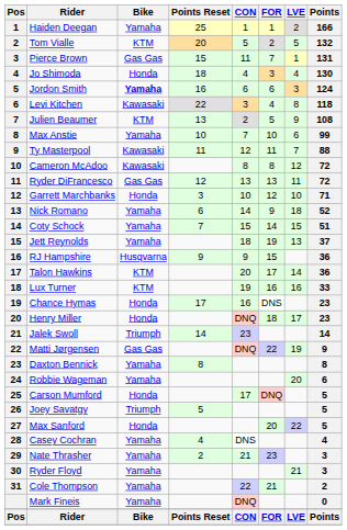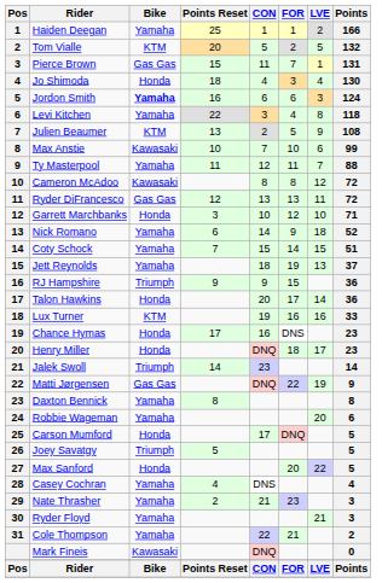 <table class="wikitable" style="font-size: 85%; text-align:center">
 <tr valign="top">
 <th valign="middle">Pos</th>
 <th valign="middle">Rider</th>
 <th valign="middle">Bike</th>
 <th valign="middle">Points Reset</th>
 <th><a href='#'>CON</a><br></th>
 <th><a href='#'>FOR</a><br></th>
 <th><a href='#'>LVE</a><br></th>
 <th valign="middle">Points</th>
 </tr>
 <tr>
 <th>1</th>
 <td align=left> <a href='#'>Haiden Deegan</a></td>
 <td><a href='#'>Yamaha</a></td>
 <td style="background:#ffffbf;">25</td>
 <td style="background:#ffffbf;">1</td>
 <td style="background:#ffffbf;">1</td>
 <td style="background:#dfdfdf;">2</td>
 <th>166</th>
 </tr>
 <tr>
 <th>2</th>
 <td align=left> <a href='#'>Tom Vialle</a></td>
 <td><a href='#'>KTM</a></td>
 <td style="background:#ffdf9f;">20</td>
 <td style="background:#dfffdf;">5</td>
 <td style="background:#dfdfdf;">2</td>
 <td style="background:#dfffdf;">5</td>
 <th>132</th>
 </tr>
 <tr>
 <th>3</th>
 <td align=left> <a href='#'>Pierce Brown</a></td>
 <td><a href='#'>Gas Gas</a></td>
 <td style="background:#dfffdf;">15</td>
 <td style="background:#dfffdf;">11</td>
 <td style="background:#dfffdf;">7</td>
 <td style="background:#ffffbf;">1</td>
 <th>131</th>
 </tr>
 <tr>
 <th>4</th>
 <td align=left> <a href='#'>Jo Shimoda</a></td>
 <td><a href='#'>Honda</a></td>
 <td style="background:#dfffdf;">18</td>
 <td style="background:#dfffdf;">4</td>
 <td style="background:#ffdf9f;">3</td>
 <td style="background:#dfffdf;">4</td>
 <th>130</th>
 </tr>
 <tr>
 <th>5</th>
 <td align=left> <a href='#'>Jordon Smith</a></td>
 <td><strong><a href='#'>Yamaha</a></strong></td>
 <td style="background:#dfffdf;">16</td>
 <td style="background:#dfffdf;">6</td>
 <td style="background:#dfffdf;">6</td>
 <td style="background:#ffdf9f;">3</td>
 <th>124</th>
 </tr>
 <tr>
 <th>6</th>
 <td align=left> <a href='#'>Levi Kitchen</a></td>
-<td><a href='#'>Kawasaki</a></td>
+<td><a href='#'>Yamaha</a></td>
 <td style="background:#dfdfdf;">22</td>
 <td style="background:#ffdf9f;">3</td>
 <td style="background:#dfffdf;">4</td>
 <td style="background:#dfffdf;">8</td>
 <th>118</th>
 </tr>
 <tr>
 <th>7</th>
 <td align=left> <a href='#'>Julien Beaumer</a></td>
 <td><a href='#'>KTM</a></td>
 <td style="background:#dfffdf;">13</td>
 <td style="background:#dfdfdf;">2</td>
 <td style="background:#dfffdf;">5</td>
 <td style="background:#dfffdf;">9</td>
 <th>108</th>
 </tr>
 <tr>
 <th>8</th>
 <td align=left> <a href='#'>Max Anstie</a></td>
-<td><a href='#'>Yamaha</a></td>
+<td><a href='#'>Kawasaki</a></td>
 <td style="background:#dfffdf;">10</td>
 <td style="background:#dfffdf;">7</td>
 <td style="background:#dfffdf;">10</td>
 <td style="background:#dfffdf;">6</td>
 <th>99</th>
 </tr>
 <tr>
 <th>9</th>
 <td align=left> <a href='#'>Ty Masterpool</a></td>
-<td><a href='#'>Kawasaki</a></td>
+<td><a href='#'>Yamaha</a></td>
 <td style="background:#dfffdf;">11</td>
 <td style="background:#dfffdf;">12</td>
 <td style="background:#dfffdf;">11</td>
 <td style="background:#dfffdf;">7</td>
 <th>88</th>
 </tr>
 <tr>
 <th>10</th>
 <td align=left> <a href='#'>Cameron McAdoo</a></td>
 <td><a href='#'>Kawasaki</a></td>
 <td></td>
 <td style="background:#dfffdf;">8</td>
 <td style="background:#dfffdf;">8</td>
 <td style="background:#dfffdf;">12</td>
 <th>72</th>
 </tr>
 <tr>
 <th>11</th>
 <td align=left> <a href='#'>Ryder DiFrancesco</a></td>
 <td><a href='#'>Gas Gas</a></td>
 <td style="background:#dfffdf;">12</td>
 <td style="background:#dfffdf;">13</td>
 <td style="background:#dfffdf;">13</td>
 <td style="background:#dfffdf;">11</td>
 <th>72</th>
 </tr>
 <tr>
 <th>12</th>
 <td align=left> <a href='#'>Garrett Marchbanks</a></td>
 <td><a href='#'>Honda</a></td>
 <td style="background:#dfffdf;">3</td>
 <td style="background:#dfffdf;">10</td>
 <td style="background:#dfffdf;">12</td>
 <td style="background:#dfffdf;">10</td>
 <th>71</th>
 </tr>
 <tr>
 <th>13</th>
 <td align=left> <a href='#'>Nick Romano</a></td>
 <td><a href='#'>Yamaha</a></td>
 <td style="background:#dfffdf;">6</td>
 <td style="background:#dfffdf;">14</td>
 <td style="background:#dfffdf;">9</td>
 <td style="background:#dfffdf;">18</td>
 <th>52</th>
 </tr>
 <tr>
 <th>14</th>
 <td align=left> <a href='#'>Coty Schock</a></td>
 <td><a href='#'>Yamaha</a></td>
 <td style="background:#dfffdf;">7</td>
 <td style="background:#dfffdf;">15</td>
 <td style="background:#dfffdf;">14</td>
 <td style="background:#dfffdf;">15</td>
 <th>51</th>
 </tr>
 <tr>
 <th>15</th>
 <td align=left> <a href='#'>Jett Reynolds</a></td>
 <td><a href='#'>Yamaha</a></td>
 <td></td>
 <td style="background:#dfffdf;">18</td>
 <td style="background:#dfffdf;">19</td>
 <td style="background:#dfffdf;">13</td>
 <th>37</th>
 </tr>
 <tr>
 <th>16</th>
 <td align=left> <a href='#'>RJ Hampshire</a></td>
-<td><a href='#'>Husqvarna</a></td>
+<td><a href='#'>Triumph</a></td>
 <td style="background:#dfffdf;">9</td>
 <td style="background:#dfffdf;">9</td>
 <td style="background:#dfffdf;">15</td>
 <td></td>
 <th>36</th>
 </tr>
 <tr>
 <th>17</th>
 <td align=left> <a href='#'>Talon Hawkins</a></td>
-<td><a href='#'>KTM</a></td>
+<td><a href='#'>Honda</a></td>
 <td></td>
 <td style="background:#dfffdf;">20</td>
 <td style="background:#dfffdf;">17</td>
 <td style="background:#dfffdf;">14</td>
 <th>36</th>
 </tr>
 <tr>
 <th>18</th>
 <td align=left> <a href='#'>Lux Turner</a></td>
 <td><a href='#'>KTM</a></td>
 <td></td>
 <td style="background:#dfffdf;">19</td>
 <td style="background:#dfffdf;">16</td>
 <td style="background:#dfffdf;">16</td>
 <th>33</th>
 </tr>
 <tr>
 <th>19</th>
 <td align=left> <a href='#'>Chance Hymas</a></td>
 <td><a href='#'>Honda</a></td>
 <td style="background:#dfffdf;">17</td>
 <td style="background:#dfffdf;">16</td>
 <td style="background:#ffffff;">DNS</td>
 <td></td>
 <th>23</th>
 </tr>
 <tr>
 <th>20</th>
 <td align=left> <a href='#'>Henry Miller</a></td>
 <td><a href='#'>Honda</a></td>
 <td></td>
 <td style="background:#ffcfcf;">DNQ</td>
 <td style="background:#dfffdf;">18</td>
 <td style="background:#dfffdf;">17</td>
 <th>23</th>
 </tr>
 <tr>
 <th>21</th>
 <td align=left> <a href='#'>Jalek Swoll</a></td>
 <td><a href='#'>Triumph</a></td>
 <td style="background:#dfffdf;">14</td>
 <td style="background:#cfcfff;">23</td>
 <td></td>
 <td></td>
 <th>14</th>
 </tr>
 <tr>
 <th>22</th>
 <td align=left> <a href='#'>Matti Jørgensen</a></td>
 <td><a href='#'>Gas Gas</a></td>
 <td></td>
 <td style="background:#ffcfcf;">DNQ</td>
 <td style="background:#cfcfff;">22</td>
 <td style="background:#dfffdf;">19</td>
 <th>9</th>
 </tr>
 <tr>
 <th>23</th>
 <td align=left> <a href='#'>Daxton Bennick</a></td>
 <td><a href='#'>Yamaha</a></td>
 <td style="background:#dfffdf;">8</td>
 <td></td>
 <td></td>
 <td></td>
 <th>8</th>
 </tr>
 <tr>
 <th>24</th>
 <td align=left> <a href='#'>Robbie Wageman</a></td>
 <td><a href='#'>Yamaha</a></td>
 <td></td>
 <td></td>
 <td></td>
 <td style="background:#dfffdf;">20</td>
 <th>6</th>
 </tr>
 <tr>
 <th>25</th>
 <td align=left> <a href='#'>Carson Mumford</a></td>
 <td><a href='#'>Honda</a></td>
 <td></td>
 <td style="background:#dfffdf;">17</td>
 <td style="background:#ffcfcf;">DNQ</td>
 <td></td>
 <th>5</th>
 </tr>
 <tr>
 <th>26</th>
 <td align=left> <a href='#'>Joey Savatgy</a></td>
 <td><a href='#'>Triumph</a></td>
 <td style="background:#dfffdf;">5</td>
 <td></td>
 <td></td>
 <td></td>
 <th>5</th>
 </tr>
 <tr>
 <th>27</th>
 <td align=left> <a href='#'>Max Sanford</a></td>
 <td><a href='#'>Honda</a></td>
 <td></td>
 <td></td>
 <td style="background:#dfffdf;">20</td>
 <td style="background:#cfcfff;">22</td>
 <th>5</th>
 </tr>
 <tr>
 <th>28</th>
 <td align=left> <a href='#'>Casey Cochran</a></td>
 <td><a href='#'>Yamaha</a></td>
 <td style="background:#dfffdf;">4</td>
 <td style="background:#ffffff;">DNS</td>
 <td></td>
 <td></td>
 <th>4</th>
 </tr>
 <tr>
 <th>29</th>
 <td align=left> <a href='#'>Nate Thrasher</a></td>
 <td><a href='#'>Yamaha</a></td>
 <td style="background:#dfffdf;">2</td>
 <td style="background:#dfffdf;">21</td>
 <td style="background:#cfcfff;">23</td>
 <td></td>
 <th>3</th>
 </tr>
 <tr>
 <th>30</th>
 <td align=left> <a href='#'>Ryder Floyd</a></td>
 <td><a href='#'>Yamaha</a></td>
 <td></td>
 <td></td>
 <td></td>
 <td style="background:#dfffdf;">21</td>
 <th>3</th>
 </tr>
 <tr>
 <th>31</th>
 <td align=left> <a href='#'>Cole Thompson</a></td>
 <td><a href='#'>Yamaha</a></td>
 <td></td>
 <td style="background:#cfcfff;">22</td>
 <td style="background:#dfffdf;">21</td>
 <td></td>
 <th>2</th>
 </tr>
 <tr>
 <th></th>
 <td align=left> <a href='#'>Mark Fineis</a></td>
-<td><a href='#'>Yamaha</a></td>
+<td><a href='#'>Kawasaki</a></td>
 <td></td>
 <td style="background:#ffcfcf;">DNQ</td>
 <td></td>
 <td></td>
 <th>0</th>
 </tr>
 <tr>
 </tr>
 <tr valign="top">
 <th valign="middle">Pos</th>
 <th valign="middle">Rider</th>
 <th valign="middle">Bike</th>
 <th valign="middle">Points Reset</th>
 <th><a href='#'>CON</a><br></th>
 <th><a href='#'>FOR</a><br></th>
 <th><a href='#'>LVE</a><br></th>
 <th valign="middle">Points</th>
 </tr>
 <tr>
 </tr>
 </table>
